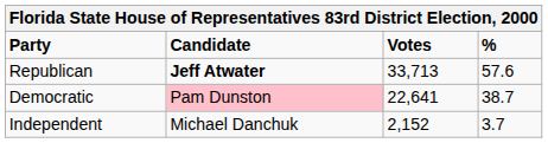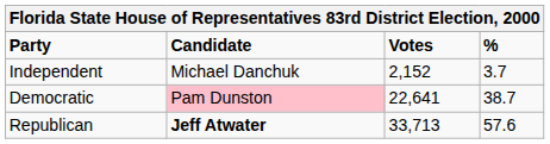 <table class="wikitable">
 <tr>
 <th colspan="4">Florida State House of Representatives 83rd District Election, 2000</th>
 </tr>
 <tr>
 <td><strong>Party</strong></td>
 <td><strong>Candidate</strong></td>
 <td><strong>Votes</strong></td>
 <td><strong>%</strong></td>
 </tr>
 <tr>
-<td>Republican</td>
-<td><strong>Jeff Atwater</strong></td>
-<td>33,713</td>
-<td>57.6</td>
+<td>Independent</td>
+<td>Michael Danchuk</td>
+<td>2,152</td>
+<td>3.7</td>
 </tr>
 <tr>
 <td>Democratic</td>
 <td style="background: pink;">Pam Dunston</td>
 <td>22,641</td>
 <td>38.7</td>
 </tr>
 <tr>
-<td>Independent</td>
-<td>Michael Danchuk</td>
-<td>2,152</td>
-<td>3.7</td>
+<td>Republican</td>
+<td><strong>Jeff Atwater</strong></td>
+<td>33,713</td>
+<td>57.6</td>
 </tr>
 </table>
